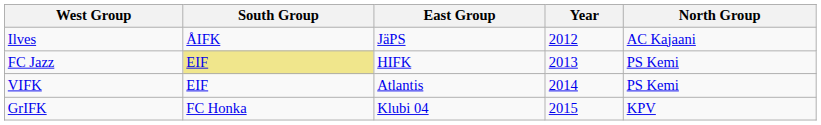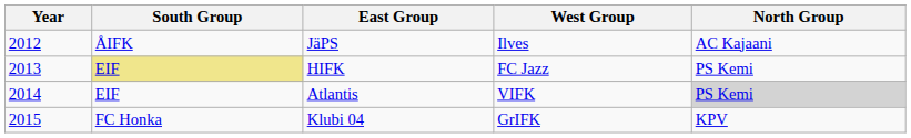 <table class="wikitable" style="width:45%">
 <tr>
-<th>West Group</th>
+<th>Year</th>
 <th>South Group</th>
 <th>East Group</th>
-<th>Year</th>
+<th>West Group</th>
 <th>North Group</th>
 </tr>
 <tr>
-<td><a href='#'>Ilves</a></td>
+<td><a href='#'>2012</a></td>
 <td><a href='#'>ÅIFK</a></td>
 <td><a href='#'>JäPS</a></td>
-<td><a href='#'>2012</a></td>
+<td><a href='#'>Ilves</a></td>
 <td><a href='#'>AC Kajaani</a></td>
 </tr>
 <tr>
-<td><a href='#'>FC Jazz</a></td>
+<td><a href='#'>2013</a></td>
 <td style="background: khaki;"><a href='#'>EIF</a></td>
 <td><a href='#'>HIFK</a></td>
-<td><a href='#'>2013</a></td>
+<td><a href='#'>FC Jazz</a></td>
 <td><a href='#'>PS Kemi</a></td>
 </tr>
 <tr>
-<td><a href='#'>VIFK</a></td>
+<td><a href='#'>2014</a></td>
 <td><a href='#'>EIF</a></td>
 <td><a href='#'>Atlantis</a></td>
-<td><a href='#'>2014</a></td>
-<td><a href='#'>PS Kemi</a></td>
+<td><a href='#'>VIFK</a></td>
+<td style="background: lightgrey;"><a href='#'>PS Kemi</a></td>
 </tr>
 <tr>
-<td><a href='#'>GrIFK</a></td>
+<td><a href='#'>2015</a></td>
 <td><a href='#'>FC Honka</a></td>
 <td><a href='#'>Klubi 04</a></td>
-<td><a href='#'>2015</a></td>
+<td><a href='#'>GrIFK</a></td>
 <td><a href='#'>KPV</a></td>
 </tr>
 </table>
